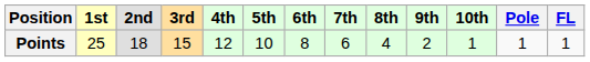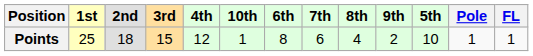 <table class="wikitable" style="font-size:85%; text-align:center">
 <tr>
 <th>Position</th>
 <td style="background:#ffffbf;"> <strong>1st</strong> </td>
 <td style="background:#dfdfdf;"> <strong>2nd</strong> </td>
 <td style="background:#ffdf9f;"> <strong>3rd</strong> </td>
 <td style="background:#dfffdf;"> <strong>4th</strong> </td>
-<td style="background:#dfffdf;"> <strong>5th</strong> </td>
+<td style="background:#dfffdf;"> <strong>10th</strong> </td>
 <td style="background:#dfffdf;"> <strong>6th</strong> </td>
 <td style="background:#dfffdf;"> <strong>7th</strong> </td>
 <td style="background:#dfffdf;"> <strong>8th</strong> </td>
 <td style="background:#dfffdf;"> <strong>9th</strong> </td>
-<td style="background:#dfffdf;"> <strong>10th</strong> </td>
+<td style="background:#dfffdf;"> <strong>5th</strong> </td>
 <th> <strong><a href='#'>Pole</a></strong> </th>
 <th> <strong><a href='#'>FL</a></strong> </th>
 </tr>
 <tr>
 <th>Points</th>
 <td style="background:#ffffbf;">25</td>
 <td style="background:#dfdfdf;">18</td>
 <td style="background:#ffdf9f;">15</td>
 <td style="background:#dfffdf;">12</td>
-<td style="background:#dfffdf;">10</td>
+<td style="background:#dfffdf;">1</td>
 <td style="background:#dfffdf;">8</td>
 <td style="background:#dfffdf;">6</td>
 <td style="background:#dfffdf;">4</td>
 <td style="background:#dfffdf;">2</td>
-<td style="background:#dfffdf;">1</td>
+<td style="background:#dfffdf;">10</td>
 <td>1</td>
 <td>1</td>
 </tr>
 </table>
